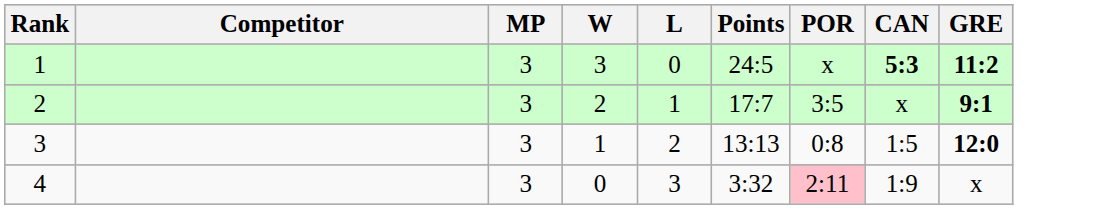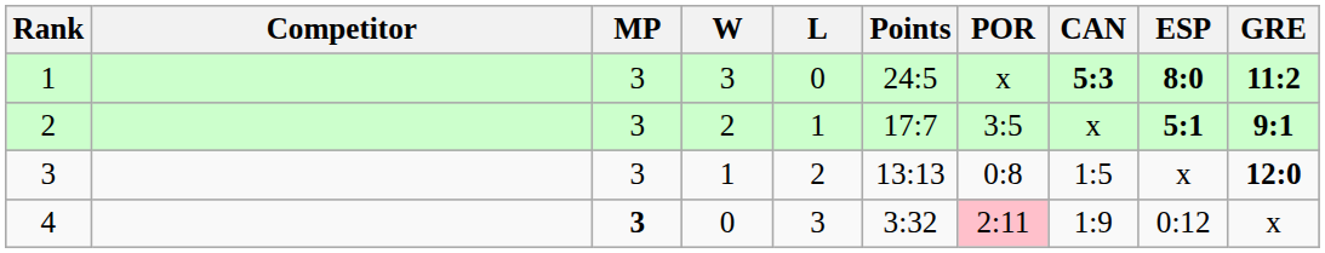 <table class="wikitable" style="text-align:center">
 <tr>
 <th>Rank</th>
 <th style="width:16em">Competitor</th>
 <th style="width:2.5em">MP</th>
 <th style="width:2.5em">W</th>
 <th style="width:2.5em">L</th>
 <th>Points</th>
 <th style="width:2.5em">POR</th>
 <th style="width:2.5em">CAN</th>
+<th style="width:2.5em">ESP</th>
 <th style="width:2.5em">GRE</th>
 </tr>
 <tr style="background:#cfc;">
 <td>1</td>
 <td style="text-align:left"></td>
 <td>3</td>
 <td>3</td>
 <td>0</td>
 <td>24:5</td>
 <td>x</td>
 <td><strong>5:3</strong></td>
+<td><strong>8:0</strong></td>
 <td><strong>11:2</strong></td>
 </tr>
 <tr style="background:#cfc;">
 <td>2</td>
 <td style="text-align:left"></td>
 <td>3</td>
 <td>2</td>
 <td>1</td>
 <td>17:7</td>
 <td>3:5</td>
 <td>x</td>
+<td><strong>5:1</strong></td>
 <td><strong>9:1</strong></td>
 </tr>
 <tr>
 <td>3</td>
 <td style="text-align:left"></td>
 <td>3</td>
 <td>1</td>
 <td>2</td>
 <td>13:13</td>
 <td>0:8</td>
 <td>1:5</td>
+<td>x</td>
 <td><strong>12:0</strong></td>
 </tr>
 <tr>
 <td>4</td>
 <td style="text-align:left"></td>
-<td>3</td>
+<td><strong>3</strong></td>
 <td>0</td>
 <td>3</td>
 <td>3:32</td>
 <td style="background: pink;">2:11</td>
 <td>1:9</td>
+<td>0:12</td>
 <td>x</td>
 </tr>
 </table>
